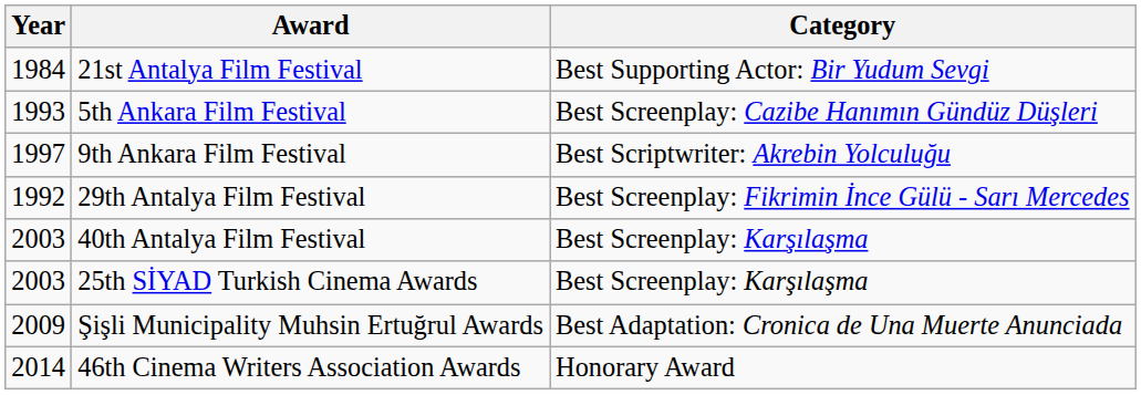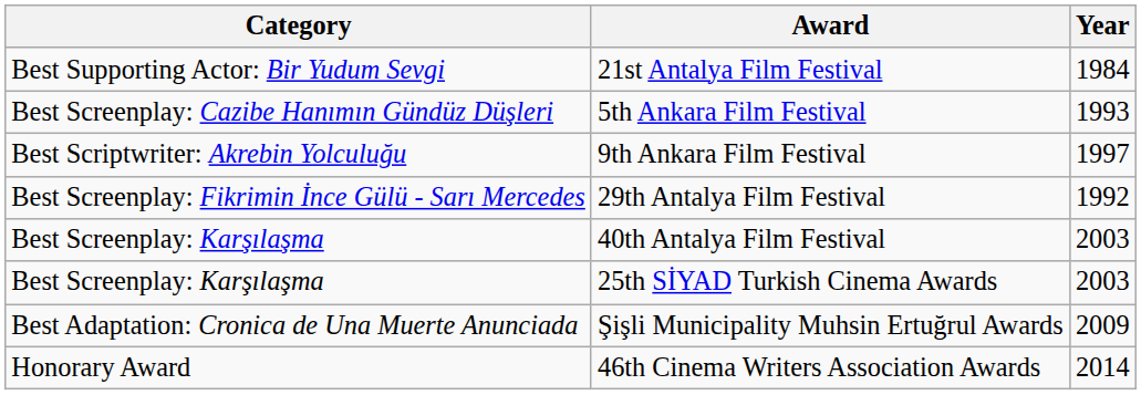 <table class="wikitable">
 <tr>
+<th>Category</th>
+<th>Award</th>
 <th>Year</th>
-<th>Award</th>
-<th>Category</th>
 </tr>
 <tr>
+<td>Best Supporting Actor: <em><a href='#'>Bir Yudum Sevgi</a></em></td>
+<td>21st <a href='#'>Antalya Film Festival</a></td>
 <td>1984</td>
-<td>21st <a href='#'>Antalya Film Festival</a></td>
-<td>Best Supporting Actor: <em><a href='#'>Bir Yudum Sevgi</a></em></td>
 </tr>
 <tr>
+<td>Best Screenplay: <em><a href='#'>Cazibe Hanımın Gündüz Düşleri</a></em></td>
+<td>5th <a href='#'>Ankara Film Festival</a></td>
 <td>1993</td>
-<td>5th <a href='#'>Ankara Film Festival</a></td>
-<td>Best Screenplay: <em><a href='#'>Cazibe Hanımın Gündüz Düşleri</a></em></td>
 </tr>
 <tr>
+<td>Best Scriptwriter: <em><a href='#'>Akrebin Yolculuğu</a></em></td>
+<td>9th Ankara Film Festival</td>
 <td>1997</td>
-<td>9th Ankara Film Festival</td>
-<td>Best Scriptwriter: <em><a href='#'>Akrebin Yolculuğu</a></em></td>
 </tr>
 <tr>
+<td>Best Screenplay: <em><a href='#'>Fikrimin İnce Gülü - Sarı Mercedes</a></em></td>
+<td>29th Antalya Film Festival</td>
 <td>1992</td>
-<td>29th Antalya Film Festival</td>
-<td>Best Screenplay: <em><a href='#'>Fikrimin İnce Gülü - Sarı Mercedes</a></em></td>
 </tr>
 <tr>
+<td>Best Screenplay: <em><a href='#'>Karşılaşma</a></em></td>
+<td>40th Antalya Film Festival</td>
 <td>2003</td>
-<td>40th Antalya Film Festival</td>
-<td>Best Screenplay: <em><a href='#'>Karşılaşma</a></em></td>
 </tr>
 <tr>
+<td>Best Screenplay: <em>Karşılaşma</em></td>
+<td>25th <a href='#'>SİYAD</a> Turkish Cinema Awards</td>
 <td>2003</td>
-<td>25th <a href='#'>SİYAD</a> Turkish Cinema Awards</td>
-<td>Best Screenplay: <em>Karşılaşma</em></td>
 </tr>
 <tr>
+<td>Best Adaptation: <em>Cronica de Una Muerte Anunciada</em></td>
+<td>Şişli Municipality Muhsin Ertuğrul Awards</td>
 <td>2009</td>
-<td>Şişli Municipality Muhsin Ertuğrul Awards</td>
-<td>Best Adaptation: <em>Cronica de Una Muerte Anunciada</em></td>
 </tr>
 <tr>
+<td>Honorary Award</td>
+<td>46th Cinema Writers Association Awards</td>
 <td>2014</td>
-<td>46th Cinema Writers Association Awards</td>
-<td>Honorary Award</td>
 </tr>
 </table>
